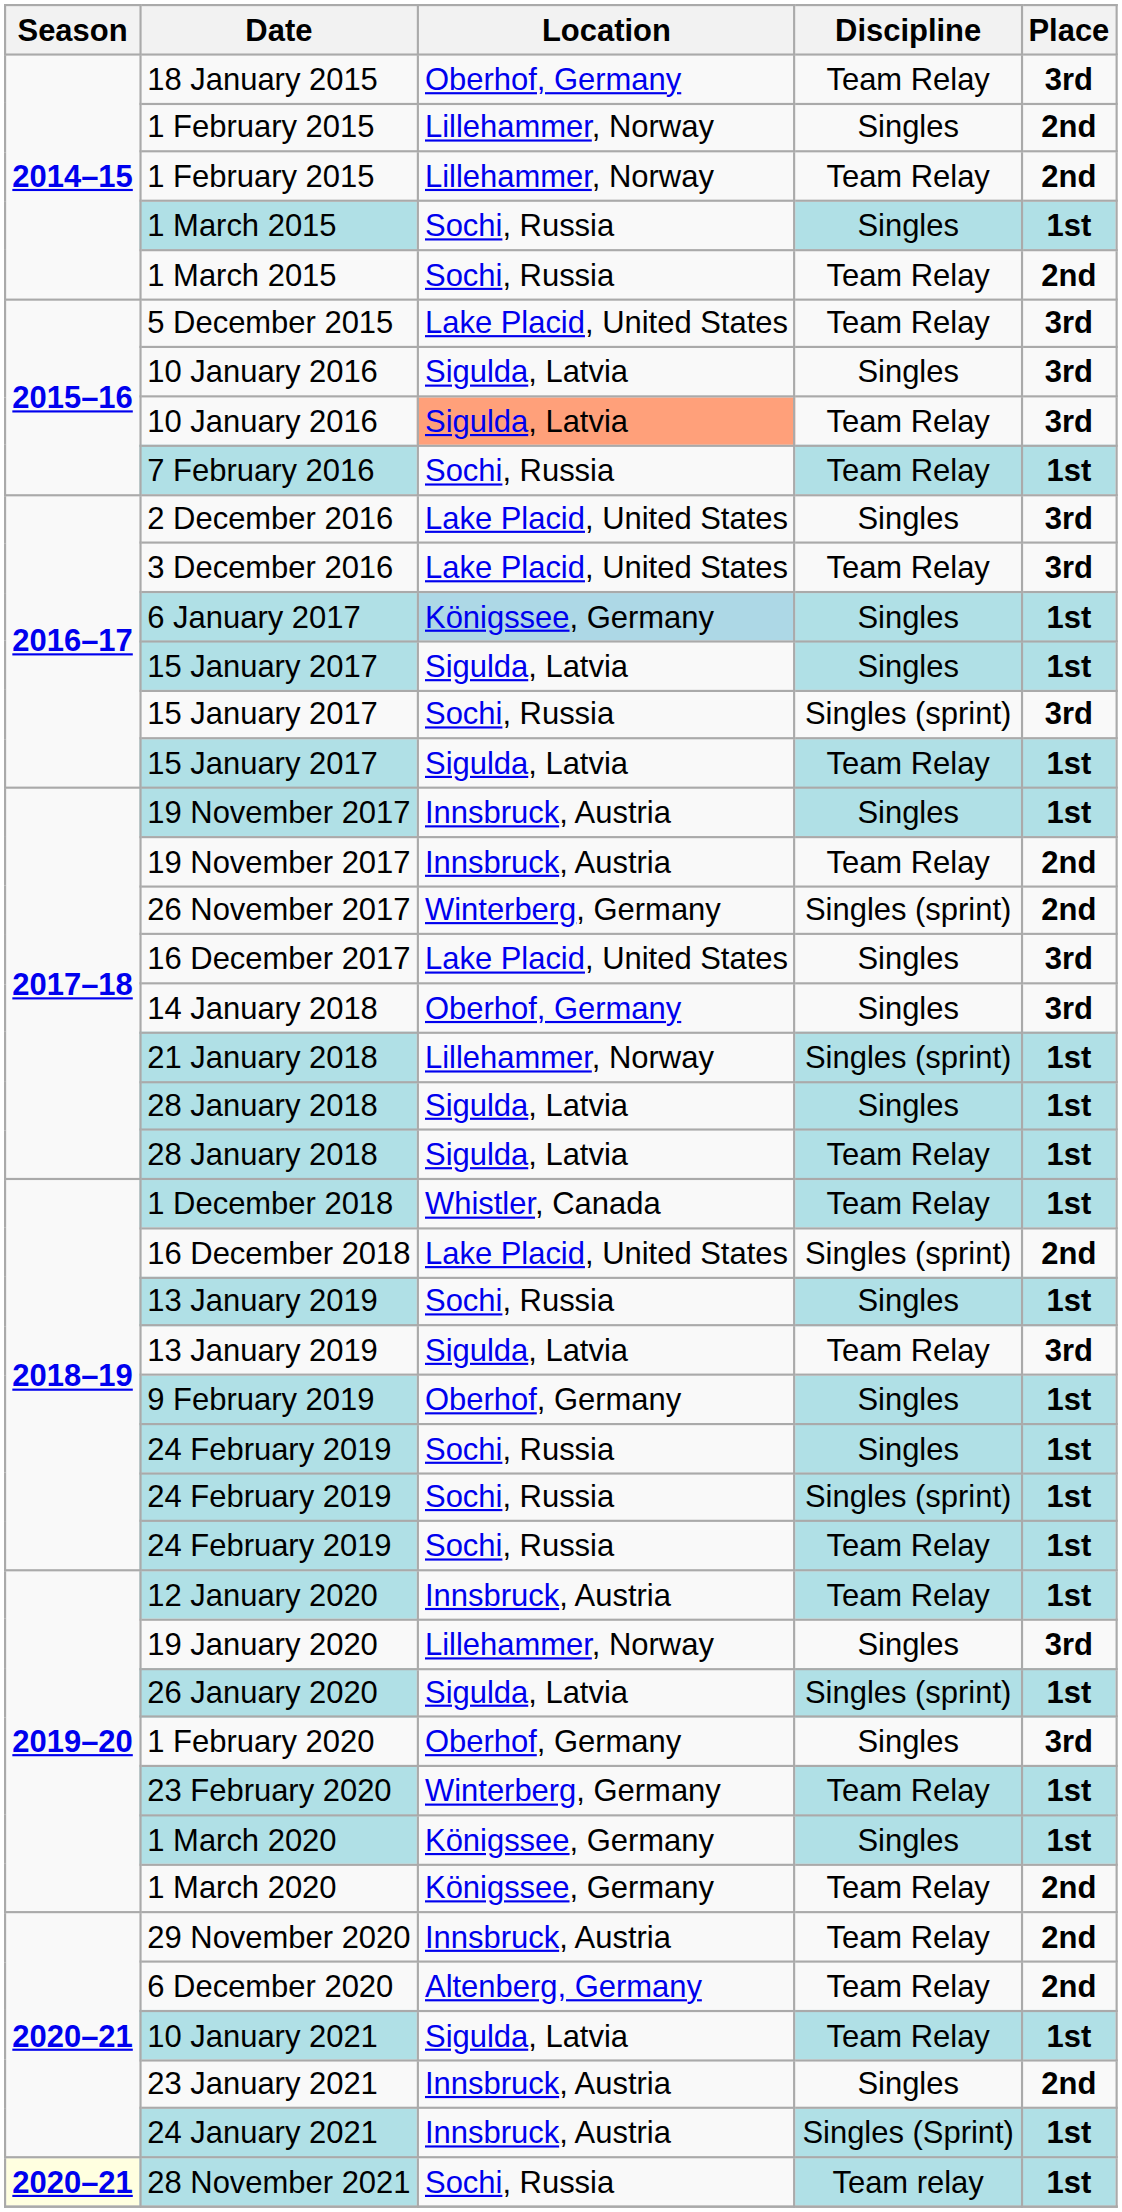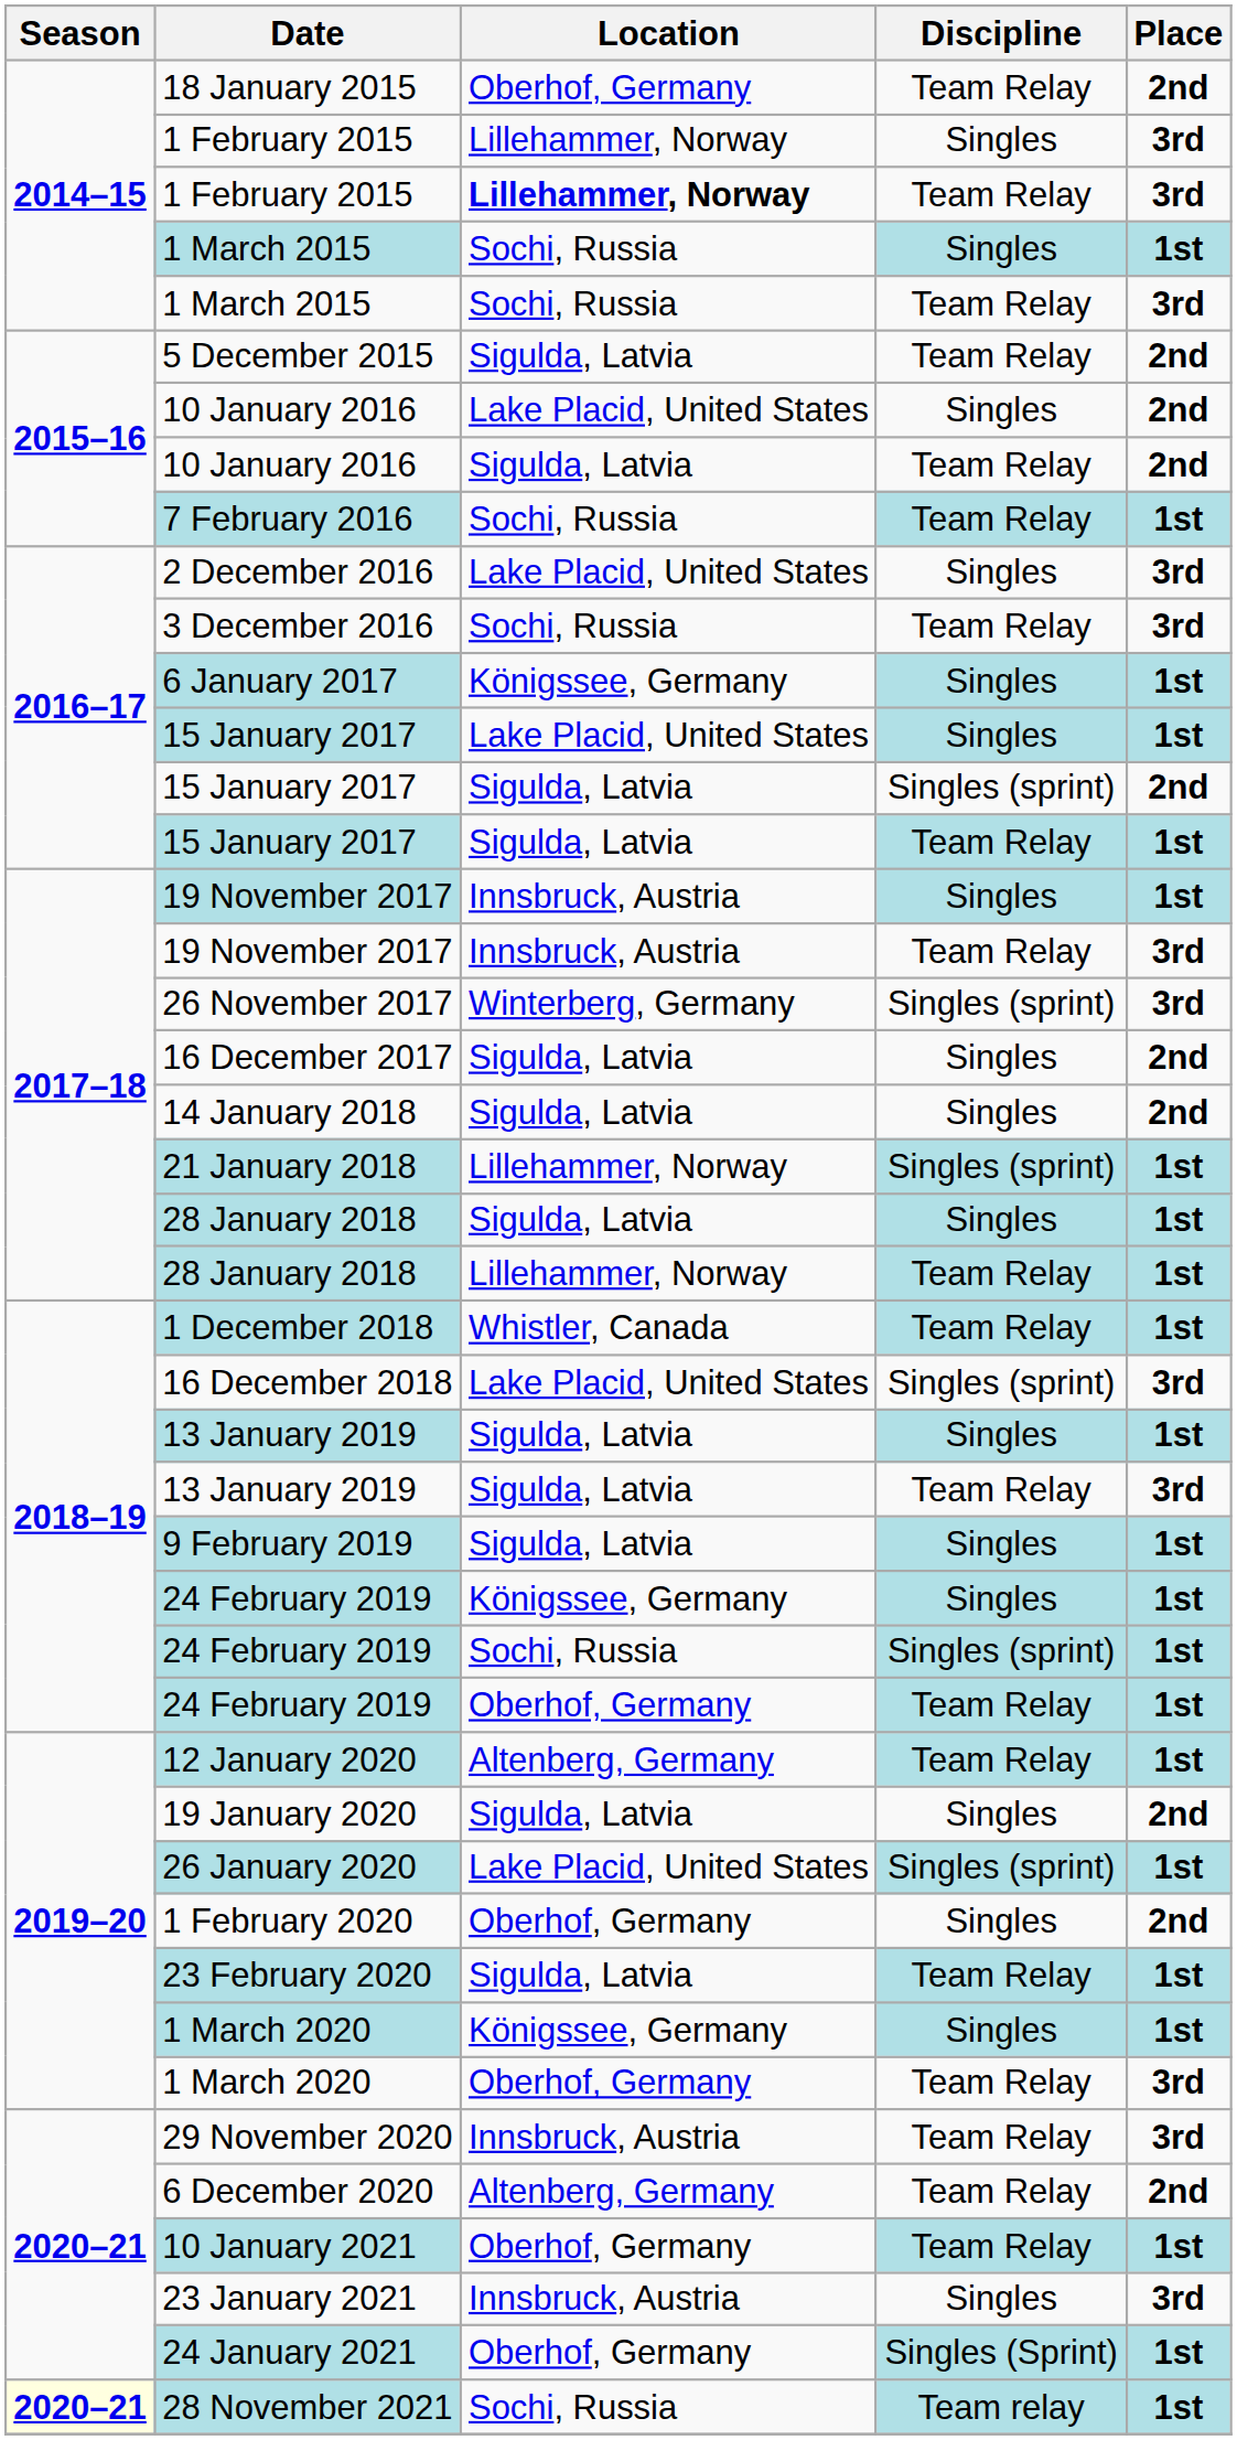 <table class="wikitable sortable"  style="font-size:90%; text-align:left;">
 <tr>
 <th>Season</th>
 <th>Date</th>
 <th>Location</th>
 <th>Discipline</th>
 <th>Place</th>
 </tr>
 <tr>
 <td rowspan="5" style="text-align:center;"><strong><a href='#'>2014–15</a></strong></td>
 <td>18 January 2015</td>
 <td> <a href='#'>Oberhof, Germany</a></td>
 <td align=center>Team Relay</td>
-<td align=center><strong>3rd</strong></td>
+<td align=center><strong>2nd</strong></td>
 </tr>
 <tr>
 <td>1 February 2015</td>
 <td> <a href='#'>Lillehammer</a>, Norway</td>
 <td align=center>Singles</td>
-<td align=center><strong>2nd</strong></td>
+<td align=center><strong>3rd</strong></td>
 </tr>
 <tr>
 <td>1 February 2015</td>
-<td> <a href='#'>Lillehammer</a>, Norway</td>
+<td><strong> <a href='#'>Lillehammer</a>, Norway</strong></td>
 <td align=center>Team Relay</td>
-<td align=center><strong>2nd</strong></td>
+<td align=center><strong>3rd</strong></td>
 </tr>
 <tr>
 <td bgcolor="#BOEOE6">1 March 2015</td>
 <td> <a href='#'>Sochi</a>, Russia</td>
 <td bgcolor="#BOEOE6" align=center>Singles</td>
 <td bgcolor="#BOEOE6" align=center><strong>1st</strong></td>
 </tr>
 <tr>
 <td>1 March 2015</td>
 <td> <a href='#'>Sochi</a>, Russia</td>
 <td align=center>Team Relay</td>
-<td align=center><strong>2nd</strong></td>
+<td align=center><strong>3rd</strong></td>
 </tr>
 <tr>
 <td rowspan="4" style="text-align:center;"><strong><a href='#'>2015–16</a></strong></td>
 <td>5 December 2015</td>
+<td> <a href='#'>Sigulda</a>, Latvia</td>
+<td align=center>Team Relay</td>
+<td align=center><strong>2nd</strong></td>
+</tr>
+<tr>
+<td>10 January 2016</td>
 <td> <a href='#'>Lake Placid</a>, United States</td>
-<td align=center>Team Relay</td>
-<td align=center><strong>3rd</strong></td>
+<td align=center>Singles</td>
+<td align=center><strong>2nd</strong></td>
 </tr>
 <tr>
 <td>10 January 2016</td>
 <td> <a href='#'>Sigulda</a>, Latvia</td>
-<td align=center>Singles</td>
-<td align=center><strong>3rd</strong></td>
-</tr>
-<tr>
-<td>10 January 2016</td>
-<td style="background: lightsalmon;"> <a href='#'>Sigulda</a>, Latvia</td>
 <td align=center>Team Relay</td>
-<td align=center><strong>3rd</strong></td>
+<td align=center><strong>2nd</strong></td>
 </tr>
 <tr>
 <td bgcolor="#BOEOE6">7 February 2016</td>
 <td> <a href='#'>Sochi</a>, Russia</td>
 <td bgcolor="#BOEOE6" align=center>Team Relay</td>
 <td bgcolor="#BOEOE6" align=center><strong>1st</strong></td>
 </tr>
 <tr>
 <td rowspan="6" style="text-align:center;"><strong><a href='#'>2016–17</a></strong></td>
 <td>2 December 2016</td>
 <td> <a href='#'>Lake Placid</a>, United States</td>
 <td align=center>Singles</td>
 <td align=center><strong>3rd</strong></td>
 </tr>
 <tr>
 <td>3 December 2016</td>
-<td> <a href='#'>Lake Placid</a>, United States</td>
+<td> <a href='#'>Sochi</a>, Russia</td>
 <td align=center>Team Relay</td>
 <td align=center><strong>3rd</strong></td>
 </tr>
 <tr>
 <td bgcolor="#BOEOE6">6 January 2017</td>
-<td style="background: lightblue;"> <a href='#'>Königssee</a>, Germany</td>
+<td> <a href='#'>Königssee</a>, Germany</td>
 <td bgcolor="#BOEOE6" align=center>Singles</td>
 <td bgcolor="#BOEOE6" align=center><strong>1st</strong></td>
 </tr>
 <tr>
 <td bgcolor="#BOEOE6">15 January 2017</td>
-<td> <a href='#'>Sigulda</a>, Latvia</td>
+<td> <a href='#'>Lake Placid</a>, United States</td>
 <td bgcolor="#BOEOE6" align=center>Singles</td>
 <td bgcolor="#BOEOE6" align=center><strong>1st</strong></td>
 </tr>
 <tr>
 <td>15 January 2017</td>
-<td> <a href='#'>Sochi</a>, Russia</td>
+<td> <a href='#'>Sigulda</a>, Latvia</td>
 <td align=center>Singles (sprint)</td>
-<td align=center><strong>3rd</strong></td>
+<td align=center><strong>2nd</strong></td>
 </tr>
 <tr>
 <td bgcolor="#BOEOE6">15 January 2017</td>
 <td> <a href='#'>Sigulda</a>, Latvia</td>
 <td bgcolor="#BOEOE6" align=center>Team Relay</td>
 <td bgcolor="#BOEOE6" align=center><strong>1st</strong></td>
 </tr>
 <tr>
 <td rowspan="8" style="text-align:center;"><strong><a href='#'>2017–18</a></strong></td>
 <td bgcolor="#BOEOE6">19 November 2017</td>
 <td> <a href='#'>Innsbruck</a>, Austria</td>
 <td bgcolor="#BOEOE6" align=center>Singles</td>
 <td bgcolor="#BOEOE6" align=center><strong>1st</strong></td>
 </tr>
 <tr>
 <td>19 November 2017</td>
 <td> <a href='#'>Innsbruck</a>, Austria</td>
 <td align=center>Team Relay</td>
-<td align=center><strong>2nd</strong></td>
+<td align=center><strong>3rd</strong></td>
 </tr>
 <tr>
 <td>26 November 2017</td>
 <td> <a href='#'>Winterberg</a>, Germany</td>
 <td align=center>Singles (sprint)</td>
+<td align=center><strong>3rd</strong></td>
+</tr>
+<tr>
+<td>16 December 2017</td>
+<td> <a href='#'>Sigulda</a>, Latvia</td>
+<td align=center>Singles</td>
 <td align=center><strong>2nd</strong></td>
 </tr>
 <tr>
-<td>16 December 2017</td>
-<td> <a href='#'>Lake Placid</a>, United States</td>
+<td>14 January 2018</td>
+<td> <a href='#'>Sigulda</a>, Latvia</td>
 <td align=center>Singles</td>
-<td align=center><strong>3rd</strong></td>
-</tr>
-<tr>
-<td>14 January 2018</td>
-<td> <a href='#'>Oberhof, Germany</a></td>
-<td align=center>Singles</td>
-<td align=center><strong>3rd</strong></td>
+<td align=center><strong>2nd</strong></td>
 </tr>
 <tr>
 <td bgcolor="#BOEOE6">21 January 2018</td>
 <td> <a href='#'>Lillehammer</a>, Norway</td>
 <td bgcolor="#BOEOE6" align=center>Singles (sprint)</td>
 <td bgcolor="#BOEOE6" align=center><strong>1st</strong></td>
 </tr>
 <tr>
 <td bgcolor="#BOEOE6">28 January 2018</td>
 <td> <a href='#'>Sigulda</a>, Latvia</td>
 <td bgcolor="#BOEOE6" align=center>Singles</td>
 <td bgcolor="#BOEOE6" align=center><strong>1st</strong></td>
 </tr>
 <tr>
 <td bgcolor="#BOEOE6">28 January 2018</td>
-<td> <a href='#'>Sigulda</a>, Latvia</td>
+<td> <a href='#'>Lillehammer</a>, Norway</td>
 <td bgcolor="#BOEOE6" align=center>Team Relay</td>
 <td bgcolor="#BOEOE6" align=center><strong>1st</strong></td>
 </tr>
 <tr>
 <td rowspan=8 align=center><strong><a href='#'>2018–19</a></strong></td>
 <td bgcolor="#BOEOE6">1 December 2018</td>
 <td> <a href='#'>Whistler</a>, Canada</td>
 <td bgcolor="#BOEOE6" align=center>Team Relay</td>
 <td bgcolor="#BOEOE6" align=center><strong>1st</strong></td>
 </tr>
 <tr>
 <td>16 December 2018</td>
 <td> <a href='#'>Lake Placid</a>, United States</td>
 <td align=center>Singles (sprint)</td>
-<td align=center><strong>2nd</strong></td>
+<td align=center><strong>3rd</strong></td>
 </tr>
 <tr>
 <td bgcolor="#BOEOE6">13 January 2019</td>
-<td> <a href='#'>Sochi</a>, Russia</td>
+<td> <a href='#'>Sigulda</a>, Latvia</td>
 <td bgcolor="#BOEOE6" align=center>Singles</td>
 <td bgcolor="#BOEOE6" align=center><strong>1st</strong></td>
 </tr>
 <tr>
 <td>13 January 2019</td>
 <td> <a href='#'>Sigulda</a>, Latvia</td>
 <td align=center>Team Relay</td>
 <td align=center><strong>3rd</strong></td>
 </tr>
 <tr>
 <td bgcolor="#BOEOE6">9 February 2019</td>
-<td> <a href='#'>Oberhof</a>, Germany</td>
+<td> <a href='#'>Sigulda</a>, Latvia</td>
 <td bgcolor="#BOEOE6" align=center>Singles</td>
 <td bgcolor="#BOEOE6" align=center><strong>1st</strong></td>
 </tr>
 <tr>
 <td bgcolor="#BOEOE6">24 February 2019</td>
-<td> <a href='#'>Sochi</a>, Russia</td>
+<td> <a href='#'>Königssee</a>, Germany</td>
 <td bgcolor="#BOEOE6" align=center>Singles</td>
 <td bgcolor="#BOEOE6" align=center><strong>1st</strong></td>
 </tr>
 <tr>
 <td bgcolor="#BOEOE6">24 February 2019</td>
 <td> <a href='#'>Sochi</a>, Russia</td>
 <td bgcolor="#BOEOE6" align=center>Singles (sprint)</td>
 <td bgcolor="#BOEOE6" align=center><strong>1st</strong></td>
 </tr>
 <tr>
 <td bgcolor="#BOEOE6">24 February 2019</td>
-<td> <a href='#'>Sochi</a>, Russia</td>
+<td> <a href='#'>Oberhof, Germany</a></td>
 <td bgcolor="#BOEOE6" align=center>Team Relay</td>
 <td bgcolor="#BOEOE6" align=center><strong>1st</strong></td>
 </tr>
 <tr>
 <td rowspan=7 align=center><strong><a href='#'>2019–20</a></strong></td>
 <td bgcolor="#BOEOE6">12 January 2020</td>
-<td> <a href='#'>Innsbruck</a>, Austria</td>
+<td> <a href='#'>Altenberg, Germany</a></td>
 <td bgcolor="#BOEOE6" align=center>Team Relay</td>
 <td bgcolor="#BOEOE6" align=center><strong>1st</strong></td>
 </tr>
 <tr>
 <td>19 January 2020</td>
-<td> <a href='#'>Lillehammer</a>, Norway</td>
+<td> <a href='#'>Sigulda</a>, Latvia</td>
 <td align=center>Singles</td>
-<td align=center><strong>3rd</strong></td>
+<td align=center><strong>2nd</strong></td>
 </tr>
 <tr>
 <td bgcolor="#BOEOE6">26 January 2020</td>
-<td> <a href='#'>Sigulda</a>, Latvia</td>
+<td> <a href='#'>Lake Placid</a>, United States</td>
 <td bgcolor="#BOEOE6" align=center>Singles (sprint)</td>
 <td bgcolor="#BOEOE6" align=center><strong>1st</strong></td>
 </tr>
 <tr>
 <td>1 February 2020</td>
 <td> <a href='#'>Oberhof</a>, Germany</td>
 <td align=center>Singles</td>
-<td align=center><strong>3rd</strong></td>
+<td align=center><strong>2nd</strong></td>
 </tr>
 <tr>
 <td bgcolor="#BOEOE6">23 February 2020</td>
-<td> <a href='#'>Winterberg</a>, Germany</td>
+<td> <a href='#'>Sigulda</a>, Latvia</td>
 <td bgcolor="#BOEOE6" align=center>Team Relay</td>
 <td bgcolor="#BOEOE6" align=center><strong>1st</strong></td>
 </tr>
 <tr>
 <td bgcolor="#BOEOE6">1 March 2020</td>
 <td> <a href='#'>Königssee</a>, Germany</td>
 <td bgcolor="#BOEOE6" align=center>Singles</td>
 <td bgcolor="#BOEOE6" align=center><strong>1st</strong></td>
 </tr>
 <tr>
 <td>1 March 2020</td>
-<td> <a href='#'>Königssee</a>, Germany</td>
+<td> <a href='#'>Oberhof, Germany</a></td>
 <td align=center>Team Relay</td>
-<td align=center><strong>2nd</strong></td>
+<td align=center><strong>3rd</strong></td>
 </tr>
 <tr>
 <td rowspan=5 align=center><strong><a href='#'>2020–21</a></strong></td>
 <td>29 November 2020</td>
 <td> <a href='#'>Innsbruck</a>, Austria</td>
 <td align=center>Team Relay</td>
-<td align=center><strong>2nd</strong></td>
+<td align=center><strong>3rd</strong></td>
 </tr>
 <tr>
 <td>6 December 2020</td>
 <td> <a href='#'>Altenberg, Germany</a></td>
 <td align=center>Team Relay</td>
 <td align=center><strong>2nd</strong></td>
 </tr>
 <tr>
 <td bgcolor="#BOEOE6">10 January 2021</td>
-<td> <a href='#'>Sigulda</a>, Latvia</td>
+<td> <a href='#'>Oberhof</a>, Germany</td>
 <td bgcolor="#BOEOE6" align=center>Team Relay</td>
 <td bgcolor="#BOEOE6" align=center><strong>1st</strong></td>
 </tr>
 <tr>
 <td>23 January 2021</td>
 <td> <a href='#'>Innsbruck</a>, Austria</td>
 <td align=center>Singles</td>
-<td align=center><strong>2nd</strong></td>
+<td align=center><strong>3rd</strong></td>
 </tr>
 <tr>
 <td bgcolor="#BOEOE6">24 January 2021</td>
-<td> <a href='#'>Innsbruck</a>, Austria</td>
+<td> <a href='#'>Oberhof</a>, Germany</td>
 <td bgcolor="#BOEOE6" align=center>Singles (Sprint)</td>
 <td bgcolor="#BOEOE6" align=center><strong>1st</strong></td>
 </tr>
 <tr>
 <td rowspan=1 align=center style="background: lightyellow;"><strong><a href='#'>2020–21</a></strong></td>
 <td bgcolor="#BOEOE6">28 November 2021</td>
 <td> <a href='#'>Sochi</a>, Russia</td>
 <td bgcolor="#BOEOE6" align=center>Team relay</td>
 <td bgcolor="#BOEOE6" align=center><strong>1st</strong></td>
 </tr>
 <tr>
 </tr>
 </table>
